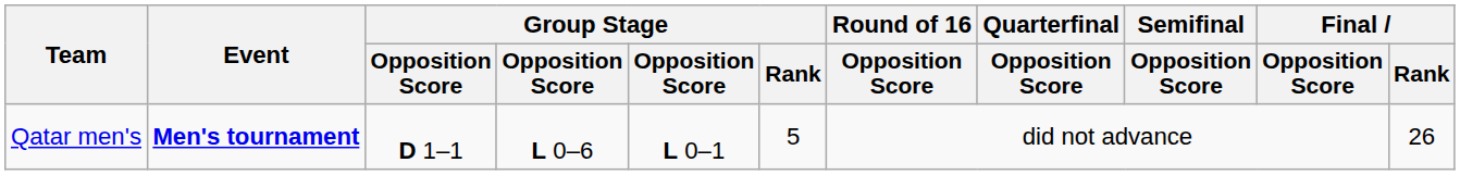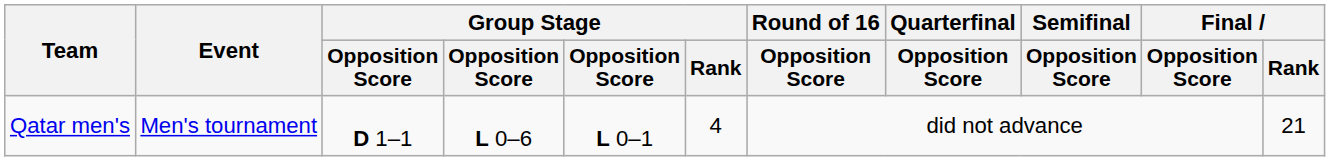 <table class=wikitable style=font-size:90%;text-align:center>
 <tr>
 <th rowspan=2>Team</th>
 <th rowspan=2>Event</th>
 <th colspan=4>Group Stage</th>
 <th>Round of 16</th>
 <th>Quarterfinal</th>
 <th>Semifinal</th>
 <th colspan=2>Final / </th>
 </tr>
 <tr style=font-size:95%>
 <th>Opposition<br>Score</th>
 <th>Opposition<br>Score</th>
 <th>Opposition<br>Score</th>
 <th>Rank</th>
 <th>Opposition<br>Score</th>
 <th>Opposition<br>Score</th>
 <th>Opposition<br>Score</th>
 <th>Opposition<br>Score</th>
 <th>Rank</th>
 </tr>
 <tr>
 <td align=left><a href='#'>Qatar men's</a></td>
-<td align=left><strong><a href='#'>Men's tournament</a></strong></td>
+<td align=left><a href='#'>Men's tournament</a></td>
 <td><br><strong>D</strong> 1–1</td>
 <td><br><strong>L</strong> 0–6</td>
 <td><br><strong>L</strong> 0–1</td>
-<td>5</td>
+<td>4</td>
 <td colspan=4>did not advance</td>
-<td>26</td>
+<td>21</td>
 </tr>
 </table>
